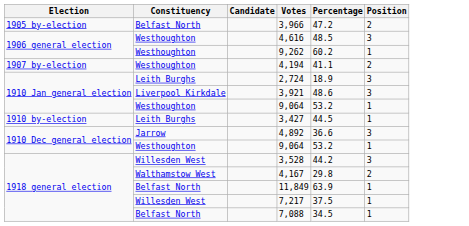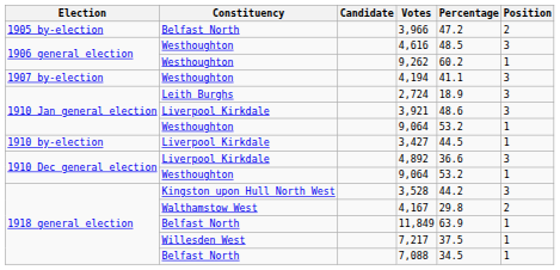 <table class="wikitable sortable">
 <tr>
 <th>Election</th>
 <th>Constituency</th>
 <th>Candidate</th>
 <th>Votes</th>
 <th>Percentage</th>
 <th>Position</th>
 </tr>
 <tr>
 <td><a href='#'>1905 by-election</a></td>
 <td><a href='#'>Belfast North</a></td>
 <td></td>
 <td>3,966</td>
 <td>47.2</td>
 <td>2</td>
 </tr>
 <tr>
 <td rowspan=2><a href='#'>1906 general election</a></td>
 <td><a href='#'>Westhoughton</a></td>
 <td></td>
 <td>4,616</td>
 <td>48.5</td>
 <td>3</td>
 </tr>
 <tr>
 <td><a href='#'>Westhoughton</a></td>
 <td></td>
 <td>9,262</td>
 <td>60.2</td>
 <td>1</td>
 </tr>
 <tr>
 <td><a href='#'>1907 by-election</a></td>
 <td><a href='#'>Westhoughton</a></td>
 <td></td>
 <td>4,194</td>
 <td>41.1</td>
-<td>2</td>
+<td>3</td>
 </tr>
 <tr>
 <td rowspan=3><a href='#'>1910 Jan general election</a></td>
 <td><a href='#'>Leith Burghs</a></td>
 <td></td>
 <td>2,724</td>
 <td>18.9</td>
 <td>3</td>
 </tr>
 <tr>
 <td><a href='#'>Liverpool Kirkdale</a></td>
 <td></td>
 <td>3,921</td>
 <td>48.6</td>
 <td>3</td>
 </tr>
 <tr>
 <td><a href='#'>Westhoughton</a></td>
 <td></td>
 <td>9,064</td>
 <td>53.2</td>
 <td>1</td>
 </tr>
 <tr>
 <td><a href='#'>1910 by-election</a></td>
-<td><a href='#'>Leith Burghs</a></td>
+<td><a href='#'>Liverpool Kirkdale</a></td>
 <td></td>
 <td>3,427</td>
 <td>44.5</td>
 <td>1</td>
 </tr>
 <tr>
 <td rowspan=2><a href='#'>1910 Dec general election</a></td>
-<td><a href='#'>Jarrow</a></td>
+<td><a href='#'>Liverpool Kirkdale</a></td>
 <td></td>
 <td>4,892</td>
 <td>36.6</td>
 <td>3</td>
 </tr>
 <tr>
 <td><a href='#'>Westhoughton</a></td>
 <td></td>
 <td>9,064</td>
 <td>53.2</td>
 <td>1</td>
 </tr>
 <tr>
 <td rowspan=5><a href='#'>1918 general election</a></td>
-<td><a href='#'>Willesden West</a></td>
+<td><a href='#'>Kingston upon Hull North West</a></td>
 <td></td>
 <td>3,528</td>
 <td>44.2</td>
 <td>3</td>
 </tr>
 <tr>
 <td><a href='#'>Walthamstow West</a></td>
 <td></td>
 <td>4,167</td>
 <td>29.8</td>
 <td>2</td>
 </tr>
 <tr>
 <td><a href='#'>Belfast North</a></td>
 <td></td>
 <td>11,849</td>
 <td>63.9</td>
 <td>1</td>
 </tr>
 <tr>
 <td><a href='#'>Willesden West</a></td>
 <td></td>
 <td>7,217</td>
 <td>37.5</td>
 <td>1</td>
 </tr>
 <tr>
 <td><a href='#'>Belfast North</a></td>
 <td></td>
 <td>7,088</td>
 <td>34.5</td>
 <td>1</td>
 </tr>
 </table>
